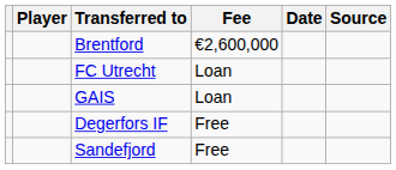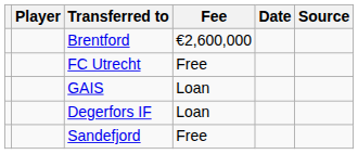 <table class="wikitable plainrowheaders sortable">
 <tr>
 <th></th>
 <th scope="col">Player</th>
 <th>Transferred to</th>
 <th style="width: 65px;">Fee</th>
 <th scope="col">Date</th>
 <th scope="col">Source</th>
 </tr>
 <tr>
 <td align="center"></td>
 <td></td>
 <td> <a href='#'>Brentford</a></td>
 <td>€2,600,000</td>
 <td></td>
 <td></td>
 </tr>
 <tr>
 <td align="center"></td>
 <td></td>
 <td> <a href='#'>FC Utrecht</a></td>
-<td>Loan</td>
+<td>Free</td>
 <td></td>
 <td></td>
 </tr>
 <tr>
 <td align="center"></td>
 <td></td>
 <td> <a href='#'>GAIS</a></td>
 <td>Loan</td>
 <td></td>
 <td></td>
 </tr>
 <tr>
 <td align="center"></td>
 <td></td>
 <td> <a href='#'>Degerfors IF</a></td>
-<td>Free</td>
+<td>Loan</td>
 <td></td>
 <td></td>
 </tr>
 <tr>
 <td align="center"></td>
 <td></td>
 <td> <a href='#'>Sandefjord</a></td>
 <td>Free</td>
 <td></td>
 <td></td>
 </tr>
 </table>
